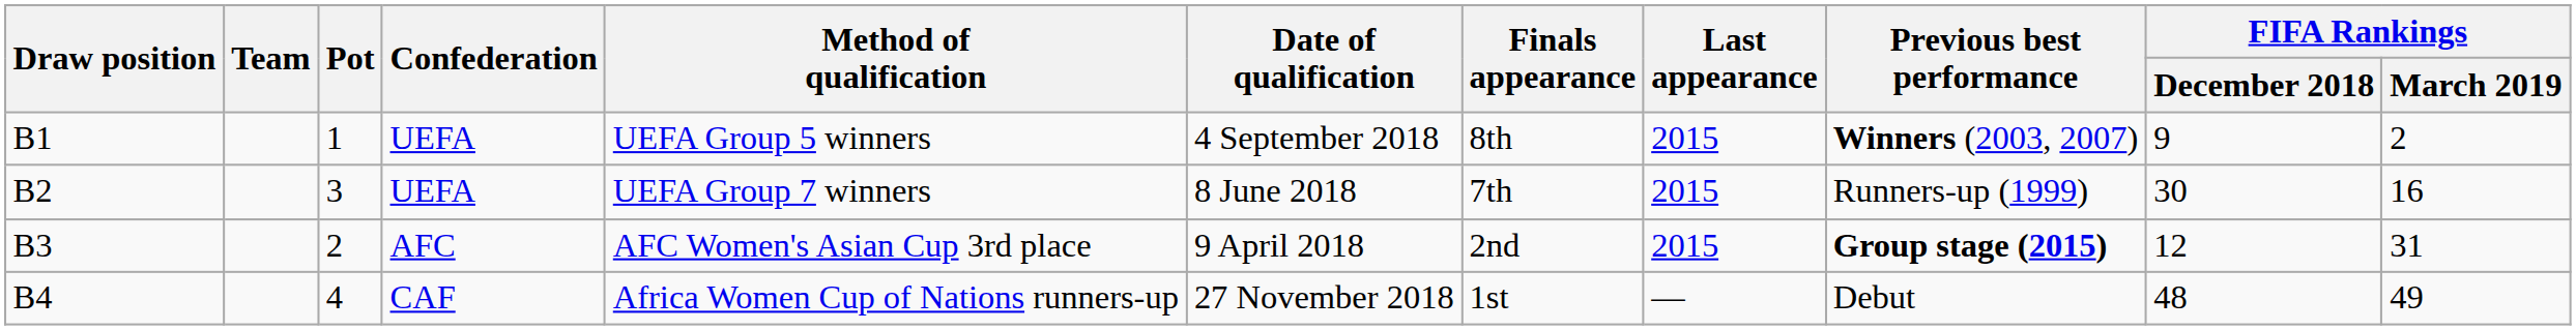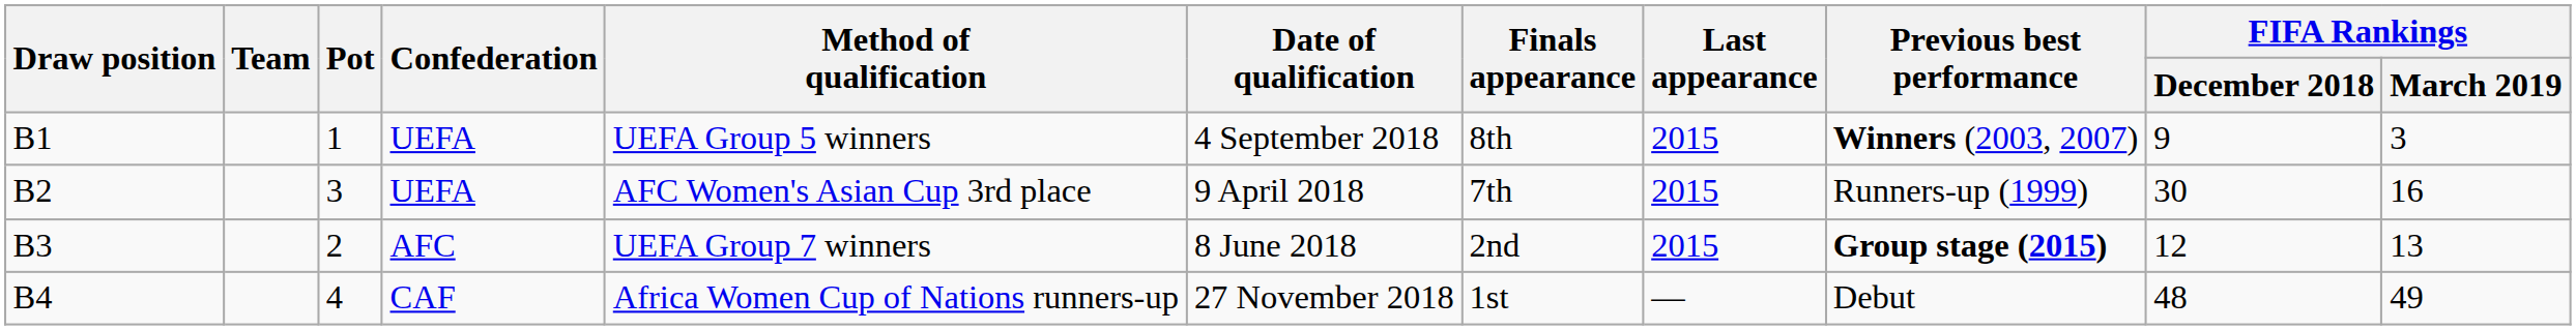 <table class="wikitable sortable">
 <tr>
 <th rowspan=2>Draw position</th>
 <th rowspan=2>Team</th>
 <th rowspan=2>Pot</th>
 <th rowspan=2>Confederation</th>
 <th rowspan=2>Method of<br>qualification</th>
 <th rowspan=2>Date of<br>qualification</th>
 <th rowspan=2 data-sort-type="number">Finals<br>appearance</th>
 <th rowspan=2>Last<br>appearance</th>
 <th rowspan=2>Previous best<br>performance</th>
 <th colspan=2><a href='#'>FIFA Rankings</a></th>
 </tr>
 <tr>
 <th>December 2018</th>
 <th>March 2019</th>
 </tr>
 <tr>
 <td>B1</td>
 <td style=white-space:nowrap></td>
 <td>1</td>
 <td><a href='#'>UEFA</a></td>
 <td><a href='#'>UEFA Group 5</a> winners</td>
 <td>4 September 2018</td>
 <td>8th</td>
 <td><a href='#'>2015</a></td>
 <td data-sort-value="1"><strong>Winners</strong> (<a href='#'>2003</a>, <a href='#'>2007</a>)</td>
 <td>9</td>
-<td>2</td>
+<td>3</td>
 </tr>
 <tr>
 <td>B2</td>
 <td style=white-space:nowrap></td>
 <td>3</td>
 <td><a href='#'>UEFA</a></td>
-<td><a href='#'>UEFA Group 7</a> winners</td>
-<td>8 June 2018</td>
+<td><a href='#'>AFC Women's Asian Cup</a> 3rd place</td>
+<td>9 April 2018</td>
 <td>7th</td>
 <td><a href='#'>2015</a></td>
 <td data-sort-value="2">Runners-up (<a href='#'>1999</a>)</td>
 <td>30</td>
 <td>16</td>
 </tr>
 <tr>
 <td>B3</td>
 <td style=white-space:nowrap></td>
 <td>2</td>
 <td><a href='#'>AFC</a></td>
-<td><a href='#'>AFC Women's Asian Cup</a> 3rd place</td>
-<td>9 April 2018</td>
+<td><a href='#'>UEFA Group 7</a> winners</td>
+<td>8 June 2018</td>
 <td>2nd</td>
 <td><a href='#'>2015</a></td>
 <td data-sort-value="17"><strong>Group stage (<a href='#'>2015</a>)</strong></td>
 <td>12</td>
-<td>31</td>
+<td>13</td>
 </tr>
 <tr>
 <td>B4</td>
 <td style=white-space:nowrap></td>
 <td>4</td>
 <td><a href='#'>CAF</a></td>
 <td><a href='#'>Africa Women Cup of Nations</a> runners-up</td>
 <td>27 November 2018</td>
 <td>1st</td>
 <td>—</td>
 <td data-sort-value="99">Debut</td>
 <td>48</td>
 <td>49</td>
 </tr>
 </table>
